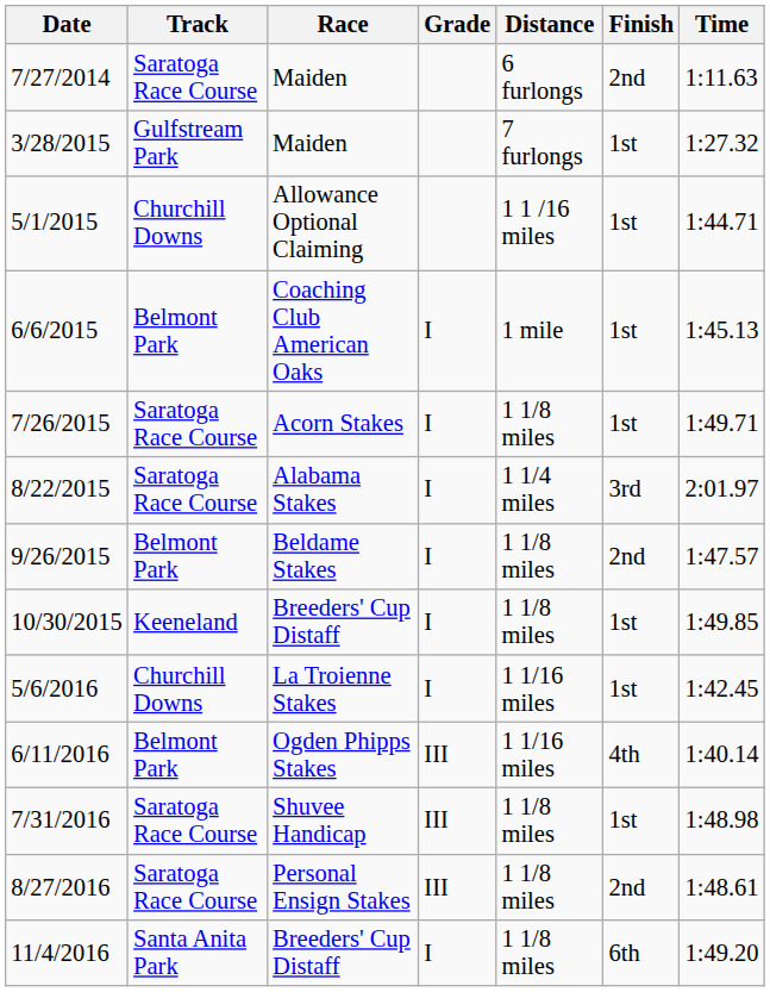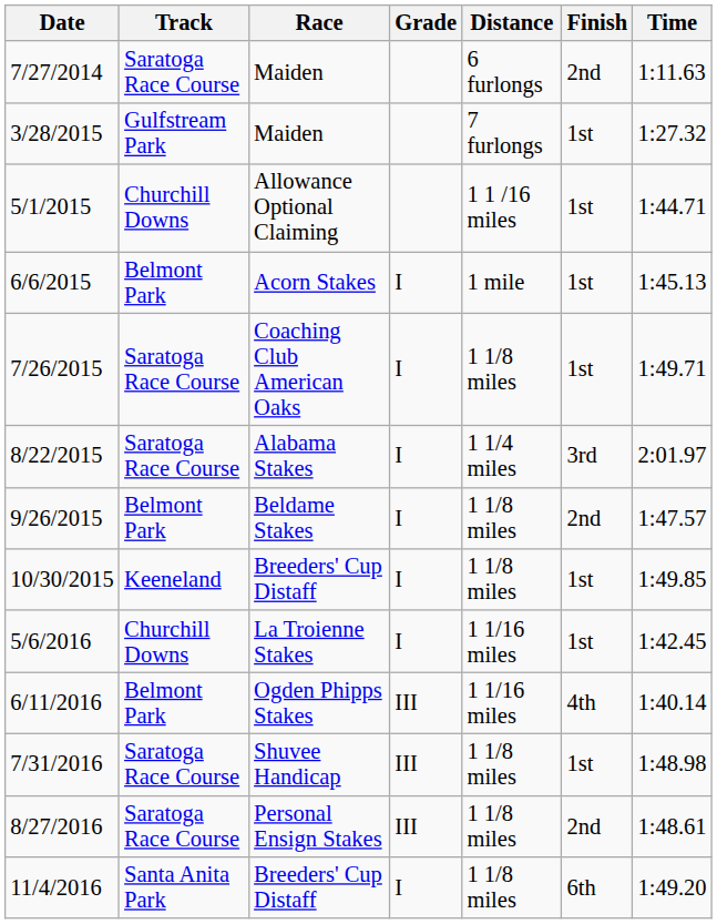 <table class="wikitable sortable" style="width:80%;">
 <tr>
 <th>Date</th>
 <th>Track</th>
 <th>Race</th>
 <th>Grade</th>
 <th>Distance</th>
 <th>Finish</th>
 <th>Time</th>
 </tr>
 <tr>
 <td>7/27/2014</td>
 <td><a href='#'>Saratoga Race Course</a></td>
 <td>Maiden</td>
 <td></td>
 <td>6 furlongs</td>
 <td>2nd</td>
 <td>1:11.63</td>
 </tr>
 <tr>
 <td>3/28/2015</td>
 <td><a href='#'>Gulfstream Park</a></td>
 <td>Maiden</td>
 <td></td>
 <td>7 furlongs</td>
 <td>1st</td>
 <td>1:27.32</td>
 </tr>
 <tr>
 <td>5/1/2015</td>
 <td><a href='#'>Churchill Downs</a></td>
 <td>Allowance Optional Claiming</td>
 <td></td>
 <td>1 1 /16 miles</td>
 <td>1st</td>
 <td>1:44.71</td>
 </tr>
 <tr>
 <td>6/6/2015</td>
 <td><a href='#'>Belmont Park</a></td>
-<td><a href='#'>Coaching Club American Oaks</a></td>
+<td><a href='#'>Acorn Stakes</a></td>
 <td>I</td>
 <td>1 mile</td>
 <td>1st</td>
 <td>1:45.13</td>
 </tr>
 <tr>
 <td>7/26/2015</td>
 <td><a href='#'>Saratoga Race Course</a></td>
-<td><a href='#'>Acorn Stakes</a></td>
+<td><a href='#'>Coaching Club American Oaks</a></td>
 <td>I</td>
 <td>1 1/8 miles</td>
 <td>1st</td>
 <td>1:49.71</td>
 </tr>
 <tr>
 <td>8/22/2015</td>
 <td><a href='#'>Saratoga Race Course</a></td>
 <td><a href='#'>Alabama Stakes</a></td>
 <td>I</td>
 <td>1 1/4 miles</td>
 <td>3rd</td>
 <td>2:01.97</td>
 </tr>
 <tr>
 <td>9/26/2015</td>
 <td><a href='#'>Belmont Park</a></td>
 <td><a href='#'>Beldame Stakes</a></td>
 <td>I</td>
 <td>1 1/8 miles</td>
 <td>2nd</td>
 <td>1:47.57</td>
 </tr>
 <tr>
 <td>10/30/2015</td>
 <td><a href='#'>Keeneland</a></td>
 <td><a href='#'>Breeders' Cup Distaff</a></td>
 <td>I</td>
 <td>1 1/8 miles</td>
 <td>1st</td>
 <td>1:49.85</td>
 </tr>
 <tr>
 <td>5/6/2016</td>
 <td><a href='#'>Churchill Downs</a></td>
 <td><a href='#'>La Troienne Stakes</a></td>
 <td>I</td>
 <td>1 1/16 miles</td>
 <td>1st</td>
 <td>1:42.45</td>
 </tr>
 <tr>
 <td>6/11/2016</td>
 <td><a href='#'>Belmont Park</a></td>
 <td><a href='#'>Ogden Phipps Stakes</a></td>
 <td>III</td>
 <td>1 1/16 miles</td>
 <td>4th</td>
 <td>1:40.14</td>
 </tr>
 <tr>
 <td>7/31/2016</td>
 <td><a href='#'>Saratoga Race Course</a></td>
 <td><a href='#'>Shuvee Handicap</a></td>
 <td>III</td>
 <td>1 1/8 miles</td>
 <td>1st</td>
 <td>1:48.98</td>
 </tr>
 <tr>
 <td>8/27/2016</td>
 <td><a href='#'>Saratoga Race Course</a></td>
 <td><a href='#'>Personal Ensign Stakes</a></td>
 <td>III</td>
 <td>1 1/8 miles</td>
 <td>2nd</td>
 <td>1:48.61</td>
 </tr>
 <tr>
 <td>11/4/2016</td>
 <td><a href='#'>Santa Anita Park</a></td>
 <td><a href='#'>Breeders' Cup Distaff</a></td>
 <td>I</td>
 <td>1 1/8 miles</td>
 <td>6th</td>
 <td>1:49.20</td>
 </tr>
 </table>
